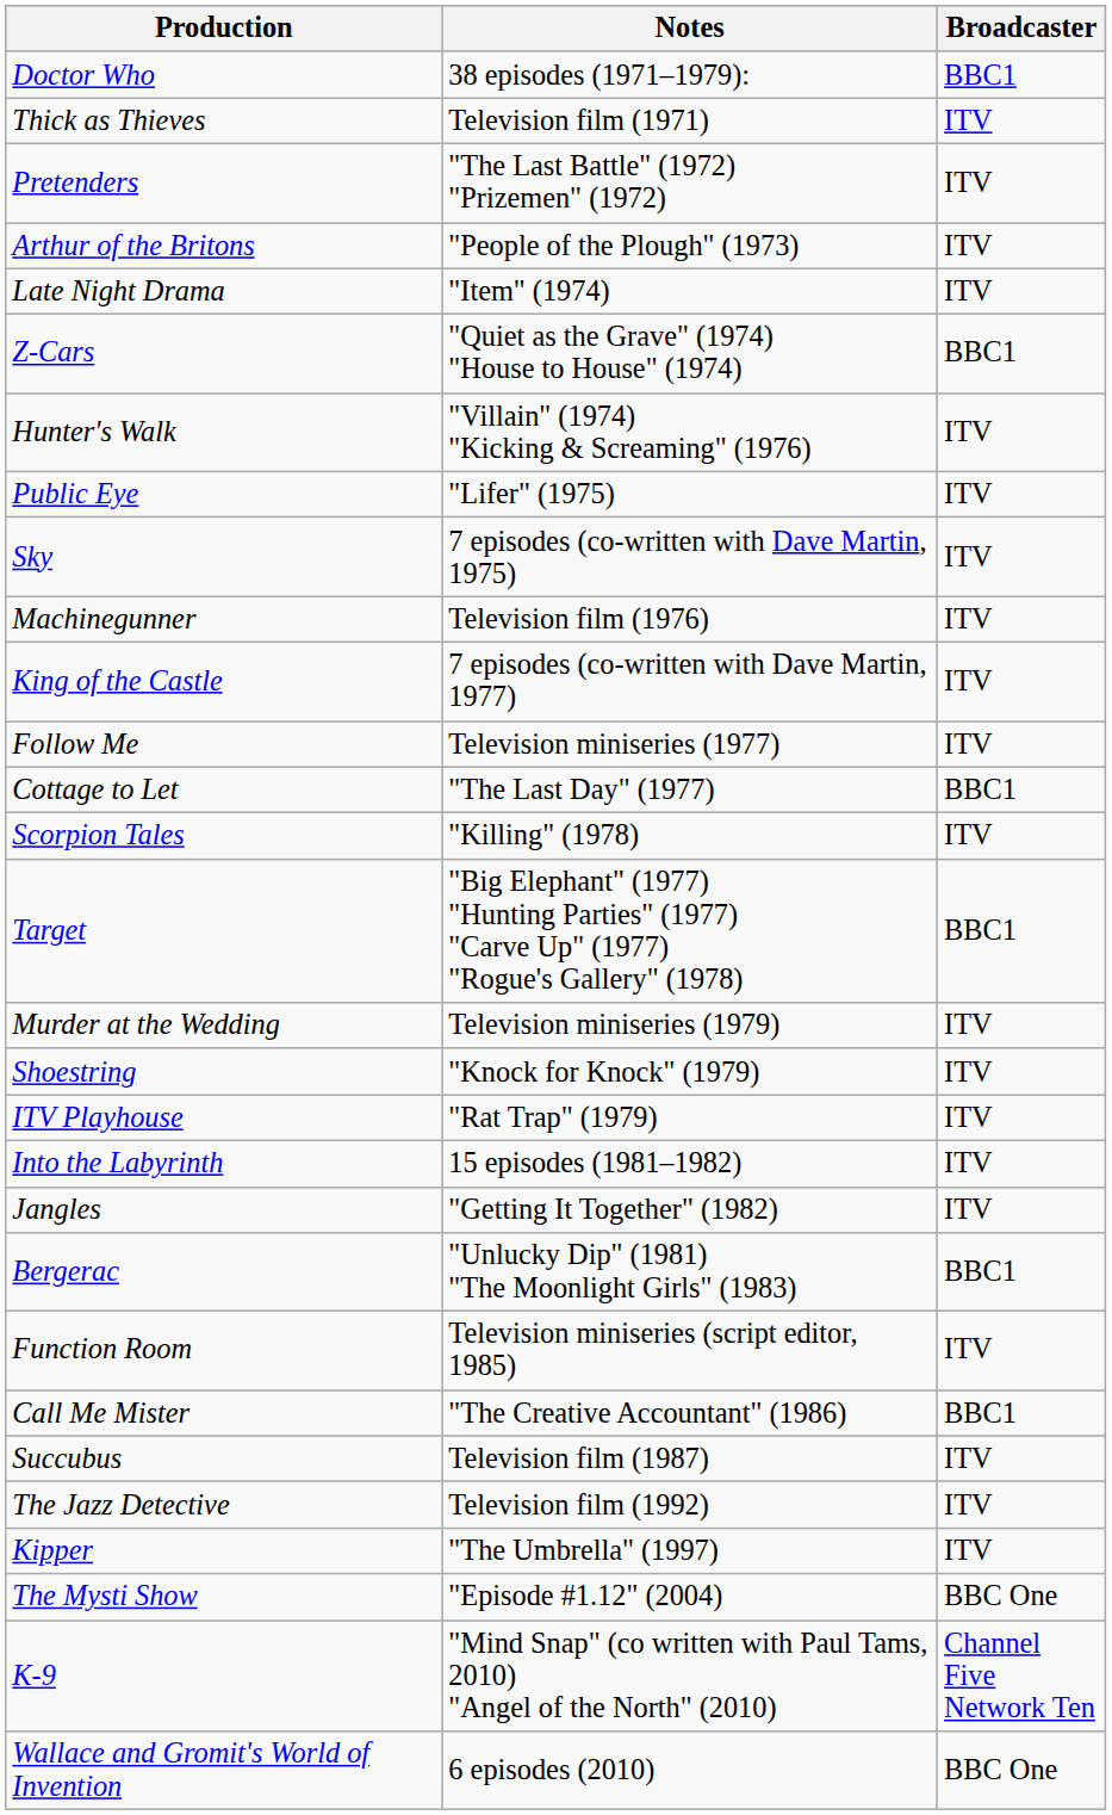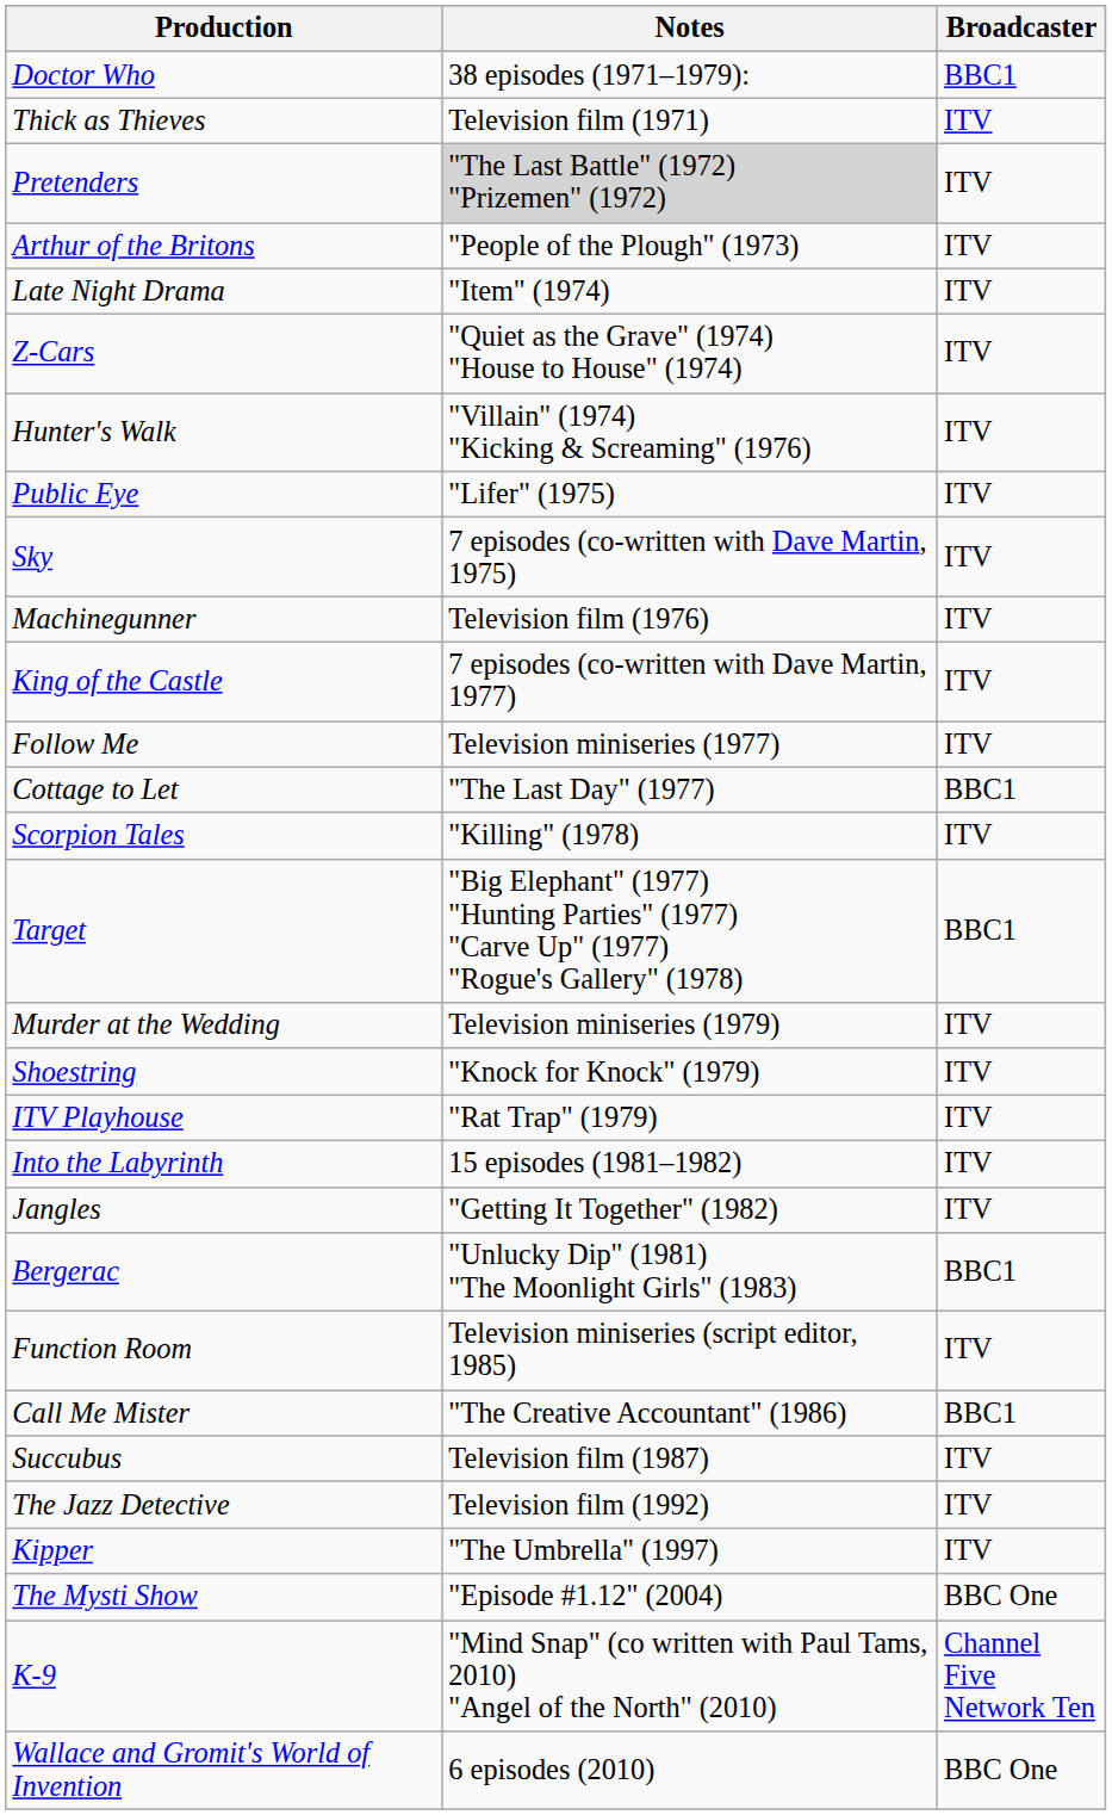 <table class="wikitable">
 <tr style="background:#ccc; text-align:center;">
 <th>Production</th>
 <th>Notes</th>
 <th>Broadcaster</th>
 </tr>
 <tr>
 <td><em><a href='#'>Doctor Who</a></em></td>
 <td>38 episodes (1971–1979):<br></td>
 <td><a href='#'>BBC1</a></td>
 </tr>
 <tr>
 <td><em>Thick as Thieves</em></td>
 <td>Television film (1971)</td>
 <td><a href='#'>ITV</a></td>
 </tr>
 <tr>
 <td><em><a href='#'>Pretenders</a></em></td>
-<td>"The Last Battle" (1972)<br>"Prizemen" (1972)</td>
+<td style="background: lightgrey;">"The Last Battle" (1972)<br>"Prizemen" (1972)</td>
 <td>ITV</td>
 </tr>
 <tr>
 <td><em><a href='#'>Arthur of the Britons</a></em></td>
 <td>"People of the Plough" (1973)</td>
 <td>ITV</td>
 </tr>
 <tr>
 <td><em>Late Night Drama</em></td>
 <td>"Item" (1974)</td>
 <td>ITV</td>
 </tr>
 <tr>
 <td><em><a href='#'>Z-Cars</a></em></td>
 <td>"Quiet as the Grave" (1974)<br>"House to House" (1974)</td>
-<td>BBC1</td>
+<td>ITV</td>
 </tr>
 <tr>
 <td><em>Hunter's Walk</em></td>
 <td>"Villain" (1974)<br>"Kicking & Screaming" (1976)</td>
 <td>ITV</td>
 </tr>
 <tr>
 <td><em><a href='#'>Public Eye</a></em></td>
 <td>"Lifer" (1975)</td>
 <td>ITV</td>
 </tr>
 <tr>
 <td><em><a href='#'>Sky</a></em></td>
 <td>7 episodes (co-written with <a href='#'>Dave Martin</a>, 1975)</td>
 <td>ITV</td>
 </tr>
 <tr>
 <td><em>Machinegunner</em></td>
 <td>Television film (1976)</td>
 <td>ITV</td>
 </tr>
 <tr>
 <td><em><a href='#'>King of the Castle</a></em></td>
 <td>7 episodes (co-written with Dave Martin, 1977)</td>
 <td>ITV</td>
 </tr>
 <tr>
 <td><em>Follow Me</em></td>
 <td>Television miniseries (1977)</td>
 <td>ITV</td>
 </tr>
 <tr>
 <td><em>Cottage to Let</em></td>
 <td>"The Last Day" (1977)</td>
 <td>BBC1</td>
 </tr>
 <tr>
 <td><em><a href='#'>Scorpion Tales</a></em></td>
 <td>"Killing" (1978)</td>
 <td>ITV</td>
 </tr>
 <tr>
 <td><em><a href='#'>Target</a></em></td>
 <td>"Big Elephant" (1977)<br>"Hunting Parties" (1977)<br>"Carve Up" (1977)<br>"Rogue's Gallery" (1978)</td>
 <td>BBC1</td>
 </tr>
 <tr>
 <td><em>Murder at the Wedding</em></td>
 <td>Television miniseries (1979)</td>
 <td>ITV</td>
 </tr>
 <tr>
 <td><em><a href='#'>Shoestring</a></em></td>
 <td>"Knock for Knock" (1979)</td>
 <td>ITV</td>
 </tr>
 <tr>
 <td><em><a href='#'>ITV Playhouse</a></em></td>
 <td>"Rat Trap" (1979)</td>
 <td>ITV</td>
 </tr>
 <tr>
 <td><em><a href='#'>Into the Labyrinth</a></em></td>
 <td>15 episodes (1981–1982)</td>
 <td>ITV</td>
 </tr>
 <tr>
 <td><em>Jangles</em></td>
 <td>"Getting It Together" (1982)</td>
 <td>ITV</td>
 </tr>
 <tr>
 <td><em><a href='#'>Bergerac</a></em></td>
 <td>"Unlucky Dip" (1981)<br>"The Moonlight Girls" (1983)</td>
 <td>BBC1</td>
 </tr>
 <tr>
 <td><em>Function Room</em></td>
 <td>Television miniseries (script editor, 1985)</td>
 <td>ITV</td>
 </tr>
 <tr>
 <td><em>Call Me Mister</em></td>
 <td>"The Creative Accountant" (1986)</td>
 <td>BBC1</td>
 </tr>
 <tr>
 <td><em>Succubus</em></td>
 <td>Television film (1987)</td>
 <td>ITV</td>
 </tr>
 <tr>
 <td><em>The Jazz Detective</em></td>
 <td>Television film (1992)</td>
 <td>ITV</td>
 </tr>
 <tr>
 <td><em><a href='#'>Kipper</a></em></td>
 <td>"The Umbrella" (1997)</td>
 <td>ITV</td>
 </tr>
 <tr>
 <td><em><a href='#'>The Mysti Show</a></em></td>
 <td>"Episode #1.12" (2004)</td>
 <td>BBC One</td>
 </tr>
 <tr>
 <td><em><a href='#'>K-9</a></em></td>
 <td>"Mind Snap" (co written with Paul Tams, 2010)<br>"Angel of the North" (2010)</td>
 <td><a href='#'>Channel Five</a><br><a href='#'>Network Ten</a></td>
 </tr>
 <tr>
 <td><em><a href='#'>Wallace and Gromit's World of Invention</a></em></td>
 <td>6 episodes (2010)</td>
 <td>BBC One</td>
 </tr>
 </table>
